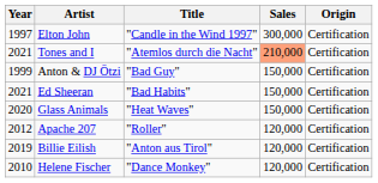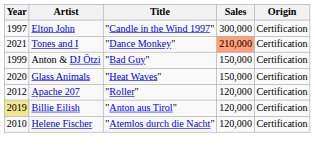 <table class="wikitable">
 <tr>
 <th>Year</th>
 <th>Artist</th>
 <th>Title</th>
 <th>Sales</th>
 <th>Origin</th>
 </tr>
 <tr>
 <td>1997</td>
 <td><a href='#'>Elton John</a></td>
 <td>"<a href='#'>Candle in the Wind 1997</a>"</td>
 <td>300,000</td>
 <td>Certification</td>
 </tr>
 <tr>
 <td>2021</td>
 <td><a href='#'>Tones and I</a></td>
-<td>"<a href='#'>Atemlos durch die Nacht</a>"</td>
+<td>"<a href='#'>Dance Monkey</a>"</td>
 <td style="background: lightsalmon;">210,000</td>
 <td>Certification</td>
 </tr>
 <tr>
 <td>1999</td>
 <td>Anton & <a href='#'>DJ Ötzi</a></td>
 <td>"<a href='#'>Bad Guy</a>"</td>
-<td>150,000</td>
-<td>Certification</td>
-</tr>
-<tr>
-<td>2021</td>
-<td><a href='#'>Ed Sheeran</a></td>
-<td>"<a href='#'>Bad Habits</a>"</td>
 <td>150,000</td>
 <td>Certification</td>
 </tr>
 <tr>
 <td>2020</td>
 <td><a href='#'>Glass Animals</a></td>
 <td>"<a href='#'>Heat Waves</a>"</td>
 <td>150,000</td>
 <td>Certification</td>
 </tr>
 <tr>
 <td>2012</td>
 <td><a href='#'>Apache 207</a></td>
 <td>"<a href='#'>Roller</a>"</td>
 <td>120,000</td>
 <td>Certification</td>
 </tr>
 <tr>
-<td>2019</td>
+<td style="background: khaki;">2019</td>
 <td><a href='#'>Billie Eilish</a></td>
 <td>"<a href='#'>Anton aus Tirol</a>"</td>
 <td>120,000</td>
 <td>Certification</td>
 </tr>
 <tr>
 <td>2010</td>
 <td><a href='#'>Helene Fischer</a></td>
-<td>"<a href='#'>Dance Monkey</a>"</td>
+<td>"<a href='#'>Atemlos durch die Nacht</a>"</td>
 <td>120,000</td>
 <td>Certification</td>
 </tr>
 </table>
